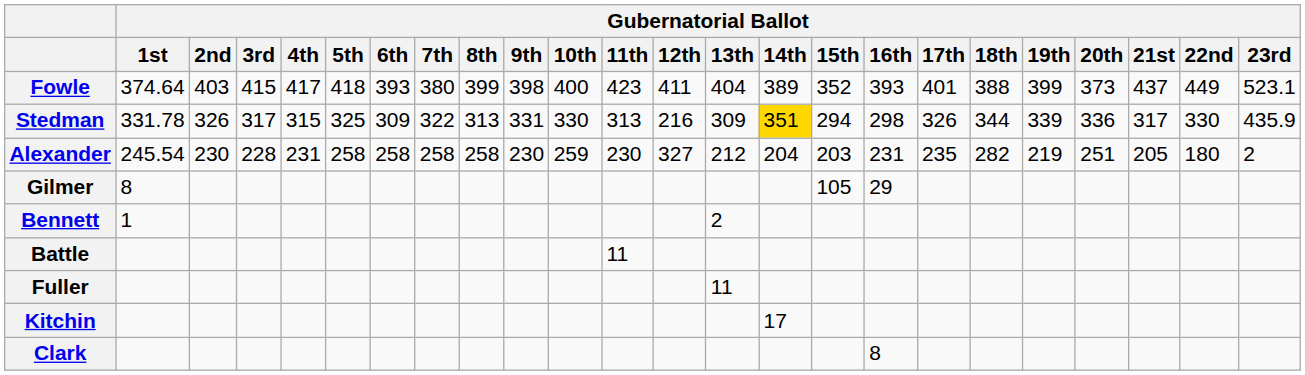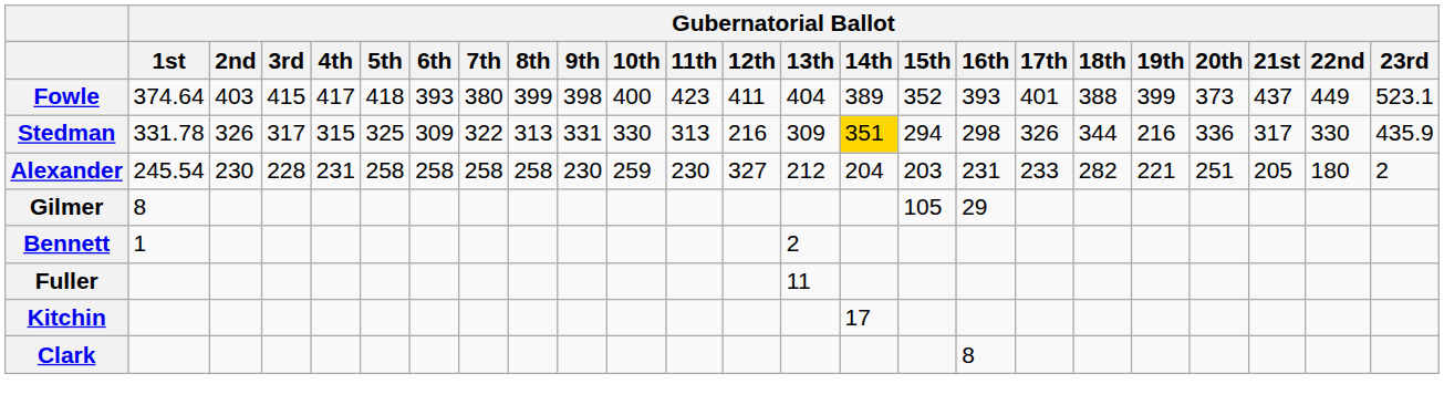 <table class="wikitable collapsible collapsed">
 <tr>
 <th></th>
 <th style="text-align:center" colspan="23"><strong>Gubernatorial Ballot</strong></th>
 </tr>
 <tr>
 <th></th>
 <th>1st</th>
 <th>2nd</th>
 <th>3rd</th>
 <th>4th</th>
 <th>5th</th>
 <th>6th</th>
 <th>7th</th>
 <th>8th</th>
 <th>9th</th>
 <th>10th</th>
 <th>11th</th>
 <th>12th</th>
 <th>13th</th>
 <th>14th</th>
 <th>15th</th>
 <th>16th</th>
 <th>17th</th>
 <th>18th</th>
 <th>19th</th>
 <th>20th</th>
 <th>21st</th>
 <th>22nd</th>
 <th>23rd</th>
 </tr>
 <tr>
 <th><a href='#'>Fowle</a></th>
 <td>374.64</td>
 <td>403</td>
 <td>415</td>
 <td>417</td>
 <td>418</td>
 <td>393</td>
 <td>380</td>
 <td>399</td>
 <td>398</td>
 <td>400</td>
 <td>423</td>
 <td>411</td>
 <td>404</td>
 <td>389</td>
 <td>352</td>
 <td>393</td>
 <td>401</td>
 <td>388</td>
 <td>399</td>
 <td>373</td>
 <td>437</td>
 <td>449</td>
 <td>523.1</td>
 </tr>
 <tr>
 <th><a href='#'>Stedman</a></th>
 <td>331.78</td>
 <td>326</td>
 <td>317</td>
 <td>315</td>
 <td>325</td>
 <td>309</td>
 <td>322</td>
 <td>313</td>
 <td>331</td>
 <td>330</td>
 <td>313</td>
 <td>216</td>
 <td>309</td>
 <td style="background: gold;">351</td>
 <td>294</td>
 <td>298</td>
 <td>326</td>
 <td>344</td>
-<td>339</td>
+<td>216</td>
 <td>336</td>
 <td>317</td>
 <td>330</td>
 <td>435.9</td>
 </tr>
 <tr>
 <th><a href='#'>Alexander</a></th>
 <td>245.54</td>
 <td>230</td>
 <td>228</td>
 <td>231</td>
 <td>258</td>
 <td>258</td>
 <td>258</td>
 <td>258</td>
 <td>230</td>
 <td>259</td>
 <td>230</td>
 <td>327</td>
 <td>212</td>
 <td>204</td>
 <td>203</td>
 <td>231</td>
-<td>235</td>
+<td>233</td>
 <td>282</td>
-<td>219</td>
+<td>221</td>
 <td>251</td>
 <td>205</td>
 <td>180</td>
 <td>2</td>
 </tr>
 <tr>
 <th>Gilmer</th>
 <td>8</td>
 <td></td>
 <td></td>
 <td></td>
 <td></td>
 <td></td>
 <td></td>
 <td></td>
 <td></td>
 <td></td>
 <td></td>
 <td></td>
 <td></td>
 <td></td>
 <td>105</td>
 <td>29</td>
 <td></td>
 <td></td>
 <td></td>
 <td></td>
 <td></td>
 <td></td>
 <td></td>
 </tr>
 <tr>
 <th><a href='#'>Bennett</a></th>
 <td>1</td>
 <td></td>
 <td></td>
 <td></td>
 <td></td>
 <td></td>
 <td></td>
 <td></td>
 <td></td>
 <td></td>
 <td></td>
 <td></td>
 <td>2</td>
-<td></td>
-<td></td>
-<td></td>
-<td></td>
-<td></td>
-<td></td>
-<td></td>
-<td></td>
-<td></td>
-<td></td>
-</tr>
-<tr>
-<th>Battle</th>
-<td></td>
-<td></td>
-<td></td>
-<td></td>
-<td></td>
-<td></td>
-<td></td>
-<td></td>
-<td></td>
-<td></td>
-<td>11</td>
-<td></td>
-<td></td>
 <td></td>
 <td></td>
 <td></td>
 <td></td>
 <td></td>
 <td></td>
 <td></td>
 <td></td>
 <td></td>
 <td></td>
 </tr>
 <tr>
 <th>Fuller</th>
 <td></td>
 <td></td>
 <td></td>
 <td></td>
 <td></td>
 <td></td>
 <td></td>
 <td></td>
 <td></td>
 <td></td>
 <td></td>
 <td></td>
 <td>11</td>
 <td></td>
 <td></td>
 <td></td>
 <td></td>
 <td></td>
 <td></td>
 <td></td>
 <td></td>
 <td></td>
 <td></td>
 </tr>
 <tr>
 <th><a href='#'>Kitchin</a></th>
 <td></td>
 <td></td>
 <td></td>
 <td></td>
 <td></td>
 <td></td>
 <td></td>
 <td></td>
 <td></td>
 <td></td>
 <td></td>
 <td></td>
 <td></td>
 <td>17</td>
 <td></td>
 <td></td>
 <td></td>
 <td></td>
 <td></td>
 <td></td>
 <td></td>
 <td></td>
 <td></td>
 </tr>
 <tr>
 <th><a href='#'>Clark</a></th>
 <td></td>
 <td></td>
 <td></td>
 <td></td>
 <td></td>
 <td></td>
 <td></td>
 <td></td>
 <td></td>
 <td></td>
 <td></td>
 <td></td>
 <td></td>
 <td></td>
 <td></td>
 <td>8</td>
 <td></td>
 <td></td>
 <td></td>
 <td></td>
 <td></td>
 <td></td>
 <td></td>
 </tr>
 </table>
